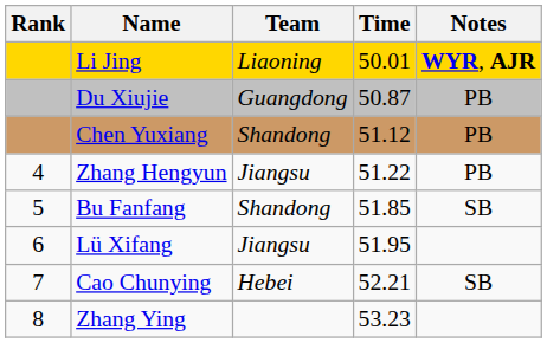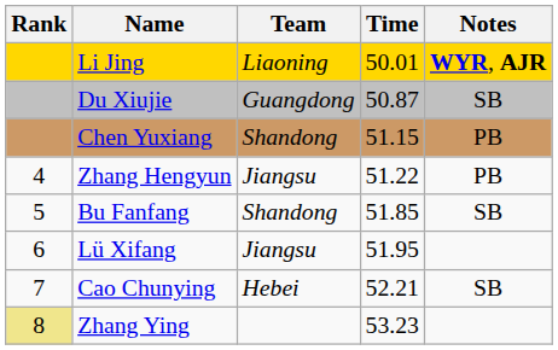 <table class="wikitable sortable" style="text-align:center">
 <tr>
 <th>Rank</th>
 <th>Name</th>
 <th>Team</th>
 <th>Time</th>
 <th>Notes</th>
 </tr>
 <tr bgcolor="gold">
 <td></td>
 <td align="left"><a href='#'>Li Jing</a></td>
 <td align=left><em>Liaoning</em></td>
 <td>50.01</td>
 <td><strong><a href='#'>WYR</a></strong>, <strong>AJR</strong></td>
 </tr>
 <tr bgcolor="silver">
 <td></td>
 <td align="left"><a href='#'>Du Xiujie</a></td>
 <td align=left><em>Guangdong</em></td>
 <td>50.87</td>
-<td>PB</td>
+<td>SB</td>
 </tr>
 <tr bgcolor="cc9966">
 <td></td>
 <td align="left"><a href='#'>Chen Yuxiang</a></td>
 <td align=left><em>Shandong</em></td>
-<td>51.12</td>
+<td>51.15</td>
 <td>PB</td>
 </tr>
 <tr>
 <td>4</td>
 <td align="left"><a href='#'>Zhang Hengyun</a></td>
 <td align=left><em>Jiangsu</em></td>
 <td>51.22</td>
 <td>PB</td>
 </tr>
 <tr>
 <td>5</td>
 <td align="left"><a href='#'>Bu Fanfang</a></td>
 <td align=left><em>Shandong</em></td>
 <td>51.85</td>
 <td>SB</td>
 </tr>
 <tr>
 <td>6</td>
 <td align="left"><a href='#'>Lü Xifang</a></td>
 <td align=left><em>Jiangsu</em></td>
 <td>51.95</td>
 <td></td>
 </tr>
 <tr>
 <td>7</td>
 <td align="left"><a href='#'>Cao Chunying</a></td>
 <td align=left><em>Hebei</em></td>
 <td>52.21</td>
 <td>SB</td>
 </tr>
 <tr>
-<td>8</td>
+<td style="background: khaki;">8</td>
 <td align="left"><a href='#'>Zhang Ying</a></td>
 <td align="left"></td>
 <td>53.23</td>
 <td></td>
 </tr>
 </table>
